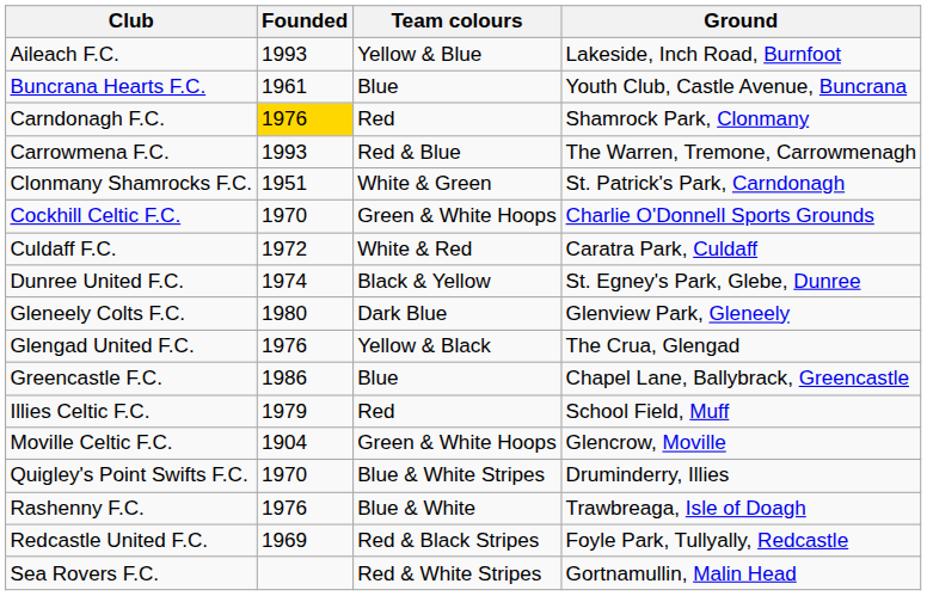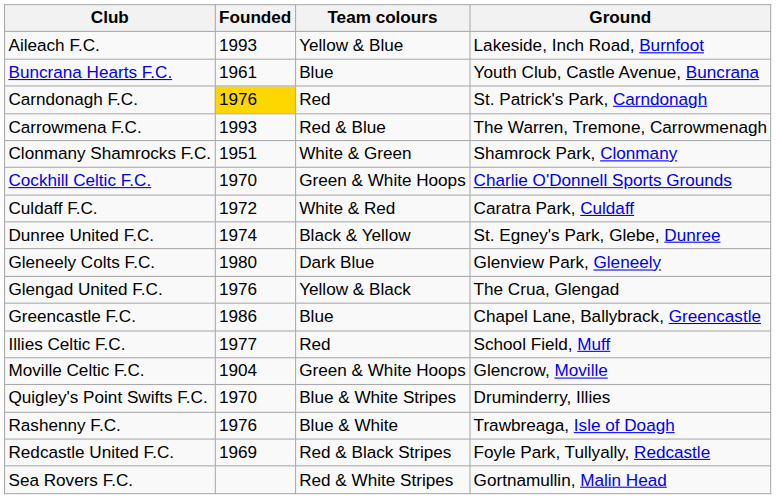 <table class="wikitable" style="float:left">
 <tr>
 <th>Club</th>
 <th>Founded</th>
 <th>Team colours</th>
 <th>Ground</th>
 </tr>
 <tr>
 <td>Aileach F.C.</td>
 <td>1993</td>
 <td>Yellow & Blue</td>
 <td>Lakeside, Inch Road, <a href='#'>Burnfoot</a></td>
 </tr>
 <tr>
 <td><a href='#'>Buncrana Hearts F.C.</a></td>
 <td>1961</td>
 <td>Blue</td>
 <td>Youth Club, Castle Avenue, <a href='#'>Buncrana</a></td>
 </tr>
 <tr>
 <td>Carndonagh F.C.</td>
 <td style="background: gold;">1976</td>
 <td>Red</td>
-<td>Shamrock Park, <a href='#'>Clonmany</a></td>
+<td>St. Patrick's Park, <a href='#'>Carndonagh</a></td>
 </tr>
 <tr>
 <td>Carrowmena F.C.</td>
 <td>1993</td>
 <td>Red & Blue</td>
 <td>The Warren, Tremone, Carrowmenagh</td>
 </tr>
 <tr>
 <td>Clonmany Shamrocks F.C.</td>
 <td>1951</td>
 <td>White & Green</td>
-<td>St. Patrick's Park, <a href='#'>Carndonagh</a></td>
+<td>Shamrock Park, <a href='#'>Clonmany</a></td>
 </tr>
 <tr>
 <td><a href='#'>Cockhill Celtic F.C.</a></td>
 <td>1970</td>
 <td>Green & White Hoops</td>
 <td><a href='#'>Charlie O'Donnell Sports Grounds</a></td>
 </tr>
 <tr>
 <td>Culdaff F.C.</td>
 <td>1972</td>
 <td>White & Red</td>
 <td>Caratra Park, <a href='#'>Culdaff</a></td>
 </tr>
 <tr>
 <td>Dunree United F.C.</td>
 <td>1974</td>
 <td>Black & Yellow</td>
 <td>St. Egney's Park, Glebe, <a href='#'>Dunree</a></td>
 </tr>
 <tr>
 <td>Gleneely Colts F.C.</td>
 <td>1980</td>
 <td>Dark Blue</td>
 <td>Glenview Park, <a href='#'>Gleneely</a></td>
 </tr>
 <tr>
 <td>Glengad United F.C.</td>
 <td>1976</td>
 <td>Yellow & Black</td>
 <td>The Crua, Glengad</td>
 </tr>
 <tr>
 <td>Greencastle F.C.</td>
 <td>1986</td>
 <td>Blue</td>
 <td>Chapel Lane, Ballybrack, <a href='#'>Greencastle</a></td>
 </tr>
 <tr>
 <td>Illies Celtic F.C.</td>
-<td>1979</td>
+<td>1977</td>
 <td>Red</td>
 <td>School Field, <a href='#'>Muff</a></td>
 </tr>
 <tr>
 <td>Moville Celtic F.C.</td>
 <td>1904</td>
 <td>Green & White Hoops</td>
 <td>Glencrow, <a href='#'>Moville</a></td>
 </tr>
 <tr>
 <td>Quigley's Point Swifts F.C.</td>
 <td>1970</td>
 <td>Blue & White Stripes</td>
 <td>Druminderry, Illies</td>
 </tr>
 <tr>
 <td>Rashenny F.C.</td>
 <td>1976</td>
 <td>Blue & White</td>
 <td>Trawbreaga, <a href='#'>Isle of Doagh</a></td>
 </tr>
 <tr>
 <td>Redcastle United F.C.</td>
 <td>1969</td>
 <td>Red & Black Stripes</td>
 <td>Foyle Park, Tullyally, <a href='#'>Redcastle</a></td>
 </tr>
 <tr>
 <td>Sea Rovers F.C.</td>
 <td></td>
 <td>Red & White Stripes</td>
 <td>Gortnamullin, <a href='#'>Malin Head</a></td>
 </tr>
 </table>
